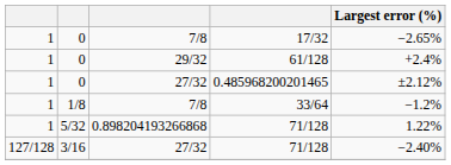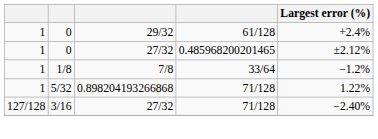 <table class="wikitable" style="text-align:right">
 <tr>
 <th></th>
 <th></th>
 <th></th>
 <th></th>
 <th>Largest error (%)</th>
-</tr>
-<tr>
-<td>1</td>
-<td>0</td>
-<td>7/8</td>
-<td>17/32</td>
-<td>−2.65%</td>
 </tr>
 <tr>
 <td>1</td>
 <td>0</td>
 <td>29/32</td>
 <td>61/128</td>
 <td>+2.4%</td>
 </tr>
 <tr>
 <td>1</td>
 <td>0</td>
 <td>27/32</td>
 <td>0.485968200201465</td>
 <td>±2.12%</td>
 </tr>
 <tr>
 <td>1</td>
 <td>1/8</td>
 <td>7/8</td>
 <td>33/64</td>
 <td>−1.2%</td>
 </tr>
 <tr>
 <td>1</td>
 <td>5/32</td>
 <td>0.898204193266868</td>
 <td>71/128</td>
 <td>1.22%</td>
 </tr>
 <tr>
 <td>127/128</td>
 <td>3/16</td>
 <td>27/32</td>
 <td>71/128</td>
 <td>−2.40%</td>
 </tr>
 <tr>
 </tr>
 </table>
